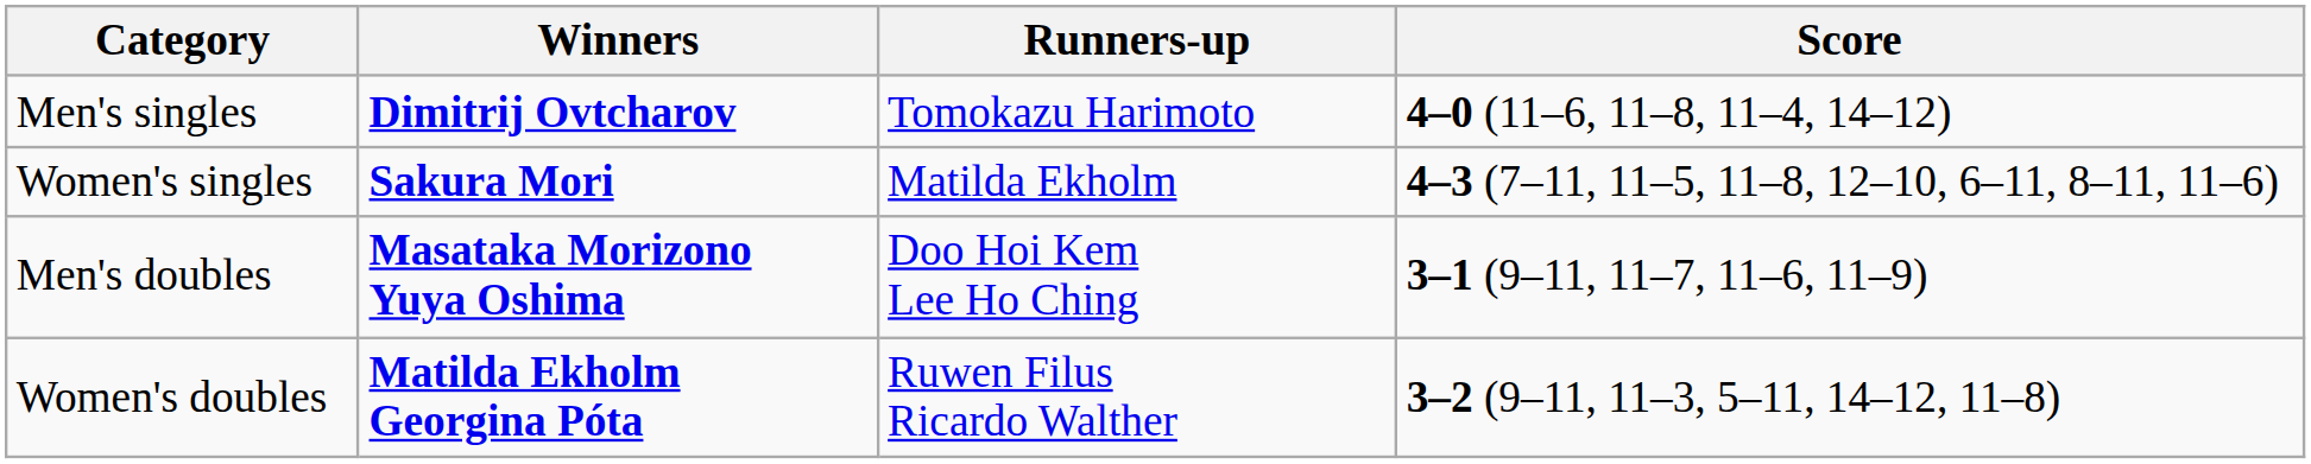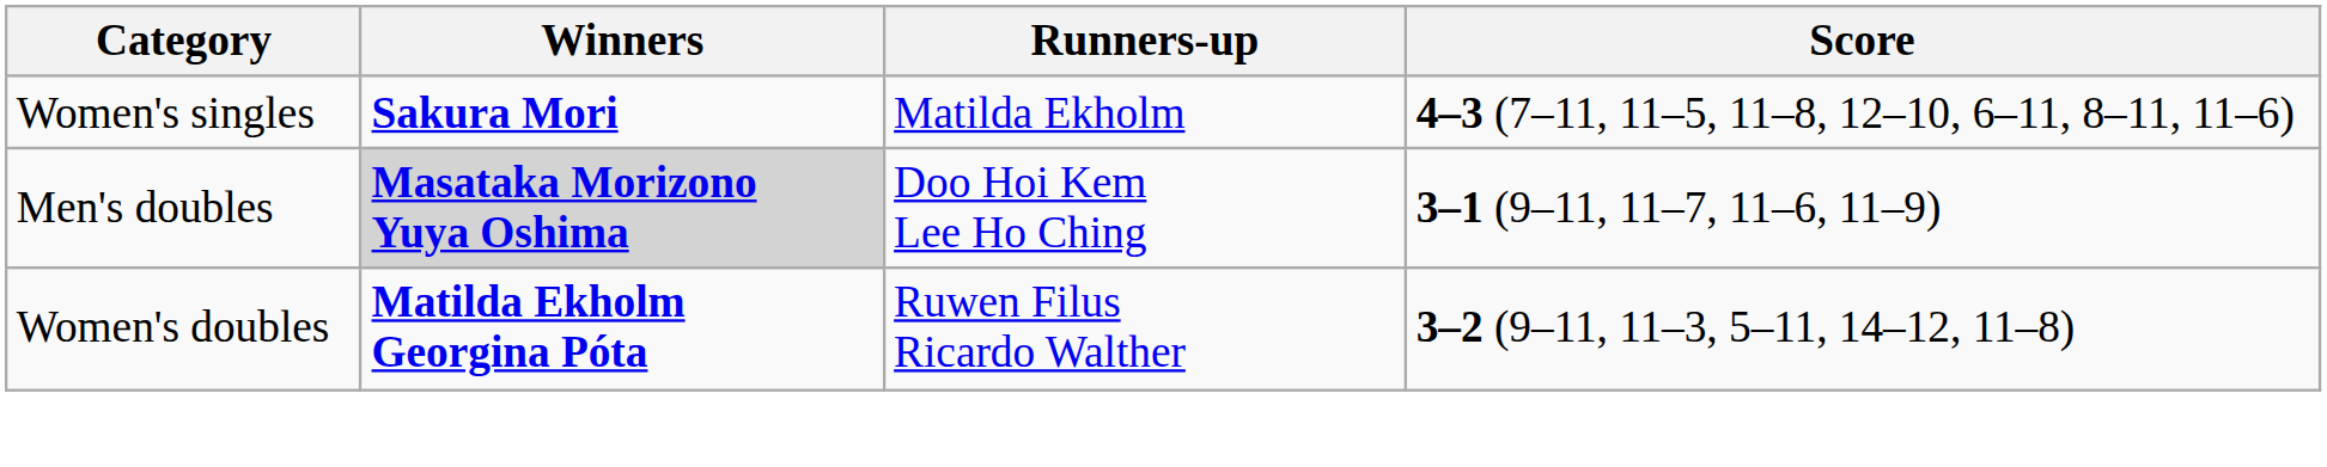 <table class=wikitable style="white-space:nowrap;">
 <tr>
 <th scope="col" style="width: 120px;">Category</th>
 <th scope="col" style="width: 180px;">Winners</th>
 <th scope="col" style="width: 180px;">Runners-up</th>
 <th scope="col" style="width: 320px;">Score</th>
-</tr>
-<tr>
-<td>Men's singles</td>
-<td> <strong><a href='#'>Dimitrij Ovtcharov</a></strong></td>
-<td> <a href='#'>Tomokazu Harimoto</a></td>
-<td><strong>4–0</strong> (11–6, 11–8, 11–4, 14–12)</td>
 </tr>
 <tr>
 <td>Women's singles</td>
 <td> <strong><a href='#'>Sakura Mori</a></strong></td>
 <td> <a href='#'>Matilda Ekholm</a></td>
 <td><strong>4–3</strong> (7–11, 11–5, 11–8, 12–10, 6–11, 8–11, 11–6)</td>
 </tr>
 <tr>
 <td>Men's doubles</td>
-<td> <strong><a href='#'>Masataka Morizono</a></strong><br> <strong><a href='#'>Yuya Oshima</a></strong></td>
+<td style="background: lightgrey;"> <strong><a href='#'>Masataka Morizono</a></strong><br> <strong><a href='#'>Yuya Oshima</a></strong></td>
 <td> <a href='#'>Doo Hoi Kem</a><br> <a href='#'>Lee Ho Ching</a></td>
 <td><strong>3–1</strong> (9–11, 11–7, 11–6, 11–9)</td>
 </tr>
 <tr>
 <td>Women's doubles</td>
 <td> <strong><a href='#'>Matilda Ekholm</a></strong><br> <strong><a href='#'>Georgina Póta</a></strong></td>
 <td> <a href='#'>Ruwen Filus</a><br> <a href='#'>Ricardo Walther</a></td>
 <td><strong>3–2</strong> (9–11, 11–3, 5–11, 14–12, 11–8)</td>
 </tr>
 </table>
